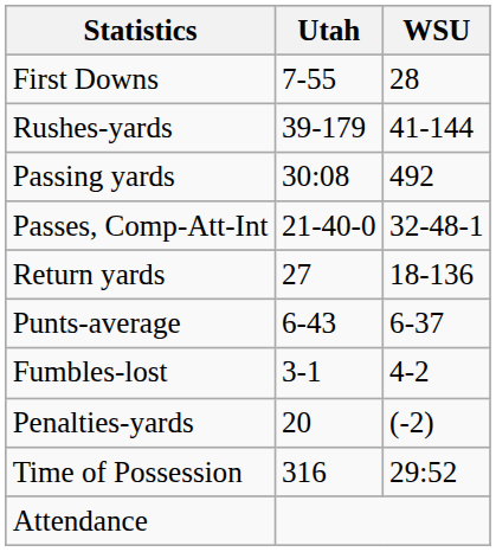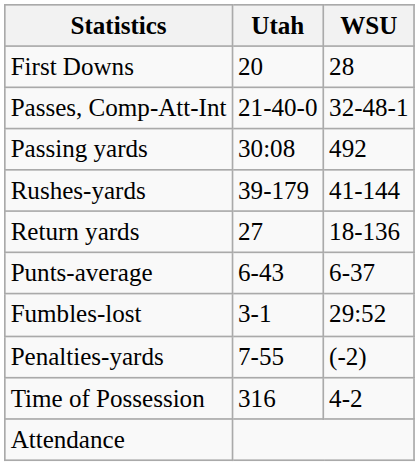 <table class="wikitable" style="font-size: 95%;">
 <tr>
 <th>Statistics</th>
 <th>Utah</th>
 <th>WSU</th>
 </tr>
 <tr>
 <td>First Downs</td>
-<td>7-55</td>
+<td>20</td>
 <td>28</td>
 </tr>
 <tr>
-<td>Rushes-yards</td>
-<td>39-179</td>
-<td>41-144</td>
+<td>Passes, Comp-Att-Int</td>
+<td>21-40-0</td>
+<td>32-48-1</td>
 </tr>
 <tr>
 <td>Passing yards</td>
 <td>30:08</td>
 <td>492</td>
 </tr>
 <tr>
-<td>Passes, Comp-Att-Int</td>
-<td>21-40-0</td>
-<td>32-48-1</td>
+<td>Rushes-yards</td>
+<td>39-179</td>
+<td>41-144</td>
 </tr>
 <tr>
 <td>Return yards</td>
 <td>27</td>
 <td>18-136</td>
 </tr>
 <tr>
 <td>Punts-average</td>
 <td>6-43</td>
 <td>6-37</td>
 </tr>
 <tr>
 <td>Fumbles-lost</td>
 <td>3-1</td>
-<td>4-2</td>
+<td>29:52</td>
 </tr>
 <tr>
 <td>Penalties-yards</td>
-<td>20</td>
+<td>7-55</td>
 <td>(-2)</td>
 </tr>
 <tr>
 <td>Time of Possession</td>
 <td>316</td>
-<td>29:52</td>
+<td>4-2</td>
 </tr>
 <tr>
 <td>Attendance</td>
 <td colspan=2></td>
 </tr>
 </table>
